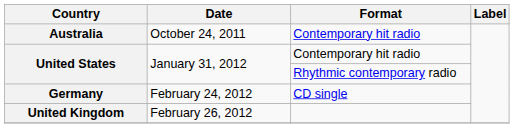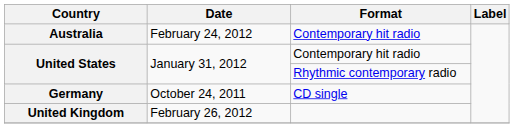 <table class="wikitable plainrowheaders">
 <tr>
 <th scope="col" style="width:11em;">Country</th>
 <th scope="col" style="width:11em;">Date</th>
 <th scope="col" style="width:14em;">Format</th>
 <th scope="col">Label</th>
 </tr>
 <tr>
 <th scope="row">Australia</th>
-<td>October 24, 2011</td>
+<td>February 24, 2012</td>
 <td><a href='#'>Contemporary hit radio</a></td>
 <td rowspan="5"></td>
 </tr>
 <tr>
 <th scope="row" rowspan="2">United States</th>
 <td rowspan="2">January 31, 2012</td>
 <td>Contemporary hit radio</td>
 </tr>
 <tr>
 <td><a href='#'>Rhythmic contemporary</a> radio</td>
 </tr>
 <tr>
 <th scope="row">Germany</th>
-<td>February 24, 2012</td>
+<td>October 24, 2011</td>
 <td><a href='#'>CD single</a></td>
 </tr>
 <tr>
 <th scope="row">United Kingdom</th>
 <td>February 26, 2012</td>
 <td></td>
 </tr>
 <tr>
 </tr>
 </table>
